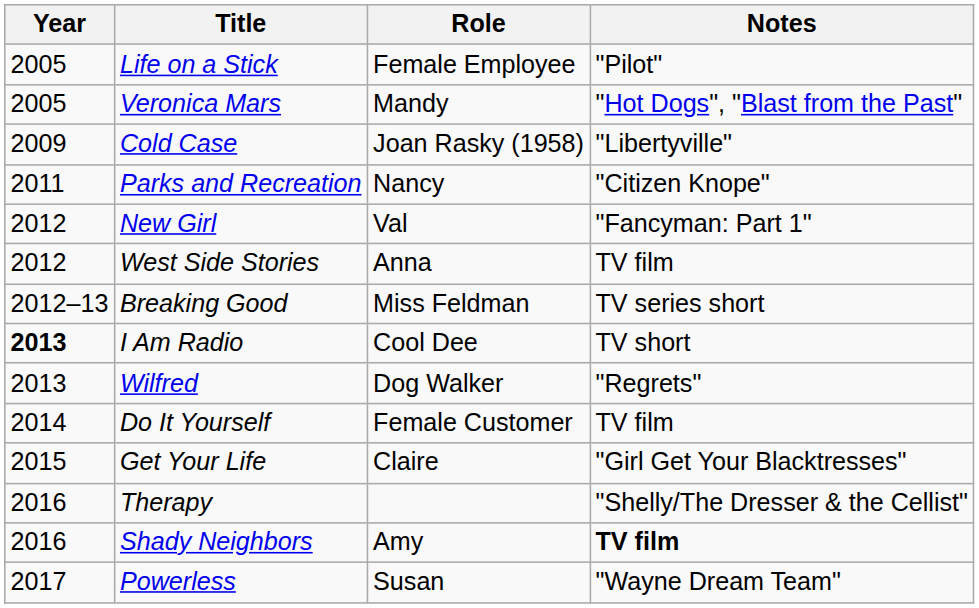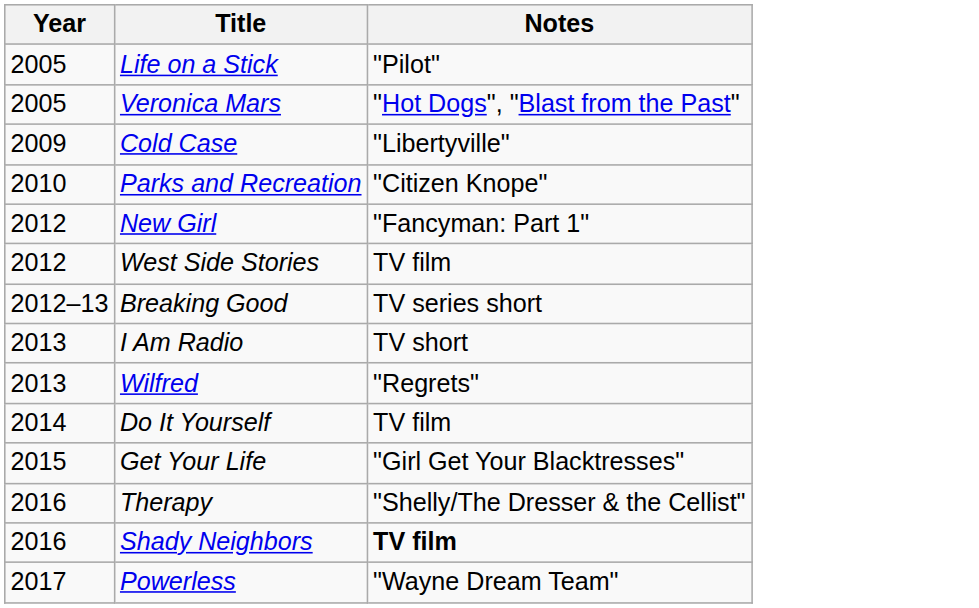 <table class="wikitable sortable">
 <tr>
 <th>Year</th>
 <th>Title</th>
-<th>Role</th>
 <th class="unsortable">Notes</th>
 </tr>
 <tr>
 <td>2005</td>
 <td><em><a href='#'>Life on a Stick</a></em></td>
-<td>Female Employee</td>
 <td>"Pilot"</td>
 </tr>
 <tr>
 <td>2005</td>
 <td><em><a href='#'>Veronica Mars</a></em></td>
-<td>Mandy</td>
 <td>"<a href='#'>Hot Dogs</a>", "<a href='#'>Blast from the Past</a>"</td>
 </tr>
 <tr>
 <td>2009</td>
 <td><em><a href='#'>Cold Case</a></em></td>
-<td>Joan Rasky (1958)</td>
 <td>"Libertyville"</td>
 </tr>
 <tr>
-<td>2011</td>
+<td>2010</td>
 <td><em><a href='#'>Parks and Recreation</a></em></td>
-<td>Nancy</td>
 <td>"Citizen Knope"</td>
 </tr>
 <tr>
 <td>2012</td>
 <td><em><a href='#'>New Girl</a></em></td>
-<td>Val</td>
 <td>"Fancyman: Part 1"</td>
 </tr>
 <tr>
 <td>2012</td>
 <td><em>West Side Stories</em></td>
-<td>Anna</td>
 <td>TV film</td>
 </tr>
 <tr>
 <td>2012–13</td>
 <td><em>Breaking Good</em></td>
-<td>Miss Feldman</td>
 <td>TV series short</td>
 </tr>
 <tr>
-<td><strong>2013</strong></td>
+<td>2013</td>
 <td><em>I Am Radio</em></td>
-<td>Cool Dee</td>
 <td>TV short</td>
 </tr>
 <tr>
 <td>2013</td>
 <td><em><a href='#'>Wilfred</a></em></td>
-<td>Dog Walker</td>
 <td>"Regrets"</td>
 </tr>
 <tr>
 <td>2014</td>
 <td><em>Do It Yourself</em></td>
-<td>Female Customer</td>
 <td>TV film</td>
 </tr>
 <tr>
 <td>2015</td>
 <td><em>Get Your Life</em></td>
-<td>Claire</td>
 <td>"Girl Get Your Blacktresses"</td>
 </tr>
 <tr>
 <td>2016</td>
 <td><em>Therapy</em></td>
-<td></td>
 <td>"Shelly/The Dresser & the Cellist"</td>
 </tr>
 <tr>
 <td>2016</td>
 <td><em><a href='#'>Shady Neighbors</a></em></td>
-<td>Amy</td>
 <td><strong>TV film</strong></td>
 </tr>
 <tr>
 <td>2017</td>
 <td><em><a href='#'>Powerless</a></em></td>
-<td>Susan</td>
 <td>"Wayne Dream Team"</td>
 </tr>
 </table>
